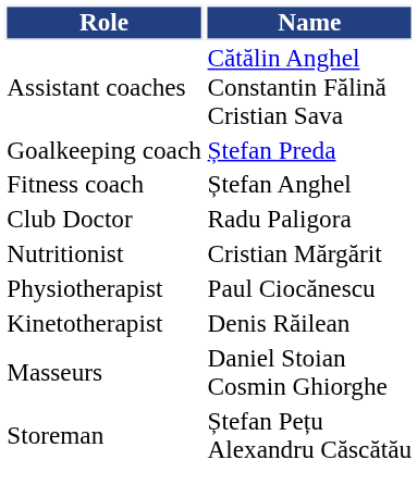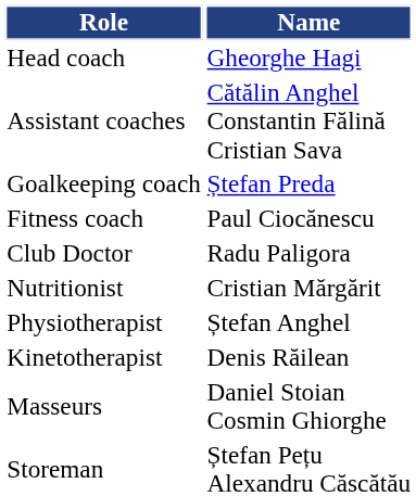 <table class="toccolours">
 <tr>
 <th style="background:#224081;color:#FFFFFF;border:1px solid #FFFFFF">Role</th>
 <th style="background:#224081;color:#FFFFFF;border:1px solid #FFFFFF">Name</th>
+</tr>
+<tr>
+<td>Head coach</td>
+<td> <a href='#'>Gheorghe Hagi</a></td>
 </tr>
 <tr>
 <td>Assistant coaches</td>
 <td> <a href='#'>Cătălin Anghel</a> <br>  Constantin Fălină <br>   Cristian Sava</td>
 </tr>
 <tr>
 <td>Goalkeeping coach</td>
 <td> <a href='#'>Ștefan Preda</a></td>
 </tr>
 <tr>
 <td>Fitness coach</td>
-<td> Ștefan Anghel</td>
+<td> Paul Ciocănescu</td>
 </tr>
 <tr>
 <td>Club Doctor</td>
 <td> Radu Paligora</td>
 </tr>
 <tr>
 <td>Nutritionist</td>
 <td> Cristian Mărgărit</td>
 </tr>
 <tr>
 <td>Physiotherapist</td>
-<td> Paul Ciocănescu</td>
+<td> Ștefan Anghel</td>
 </tr>
 <tr>
 <td>Kinetotherapist</td>
 <td> Denis Răilean</td>
 </tr>
 <tr>
 <td>Masseurs</td>
 <td> Daniel Stoian <br>  Cosmin Ghiorghe</td>
 </tr>
 <tr>
 <td>Storeman</td>
 <td> Ștefan Pețu  <br>  Alexandru Căscătău</td>
 </tr>
 </table>
